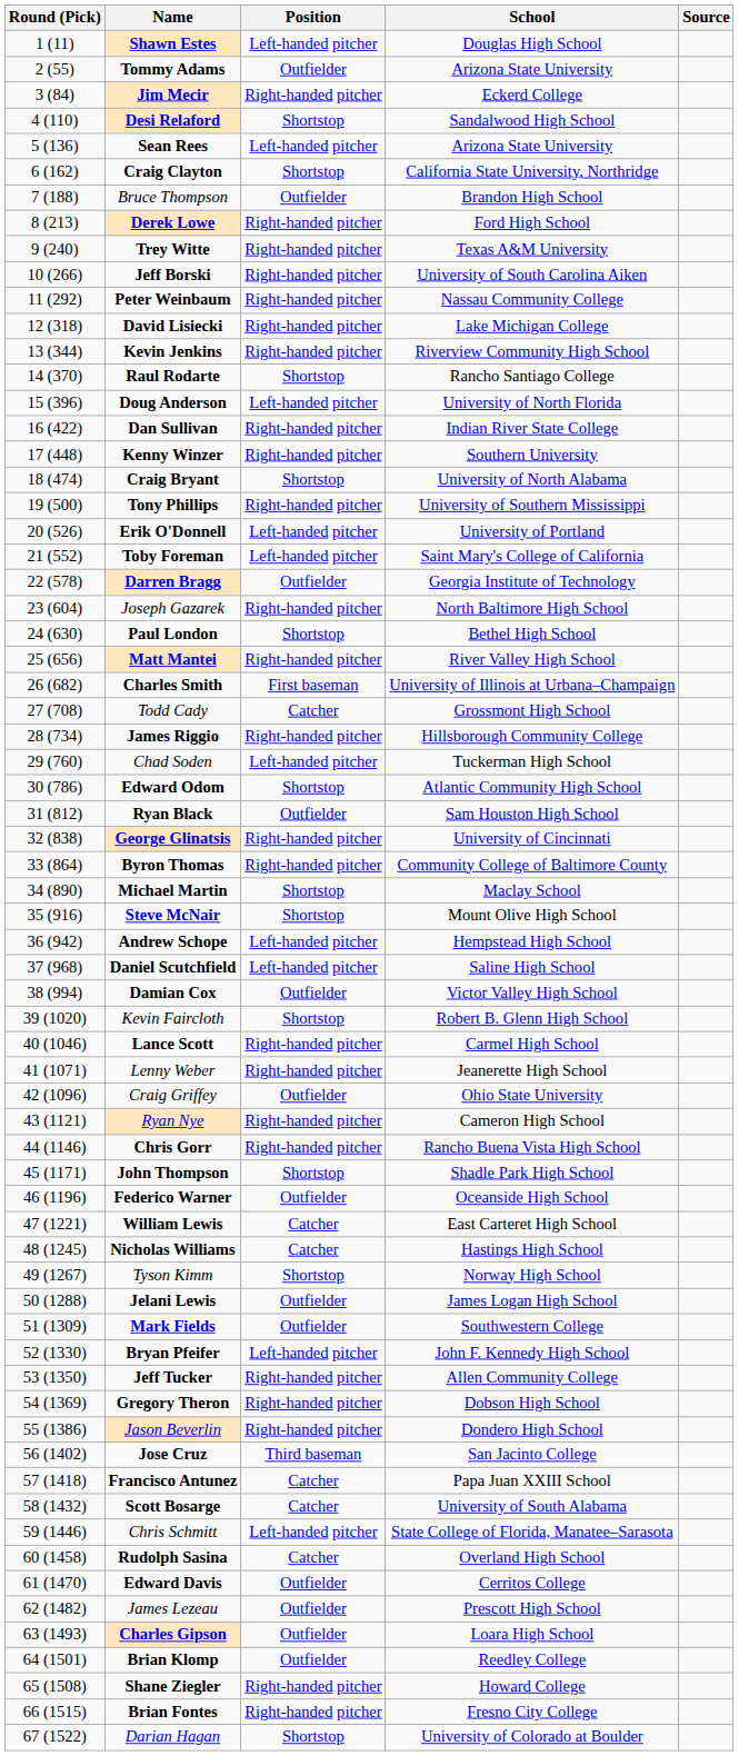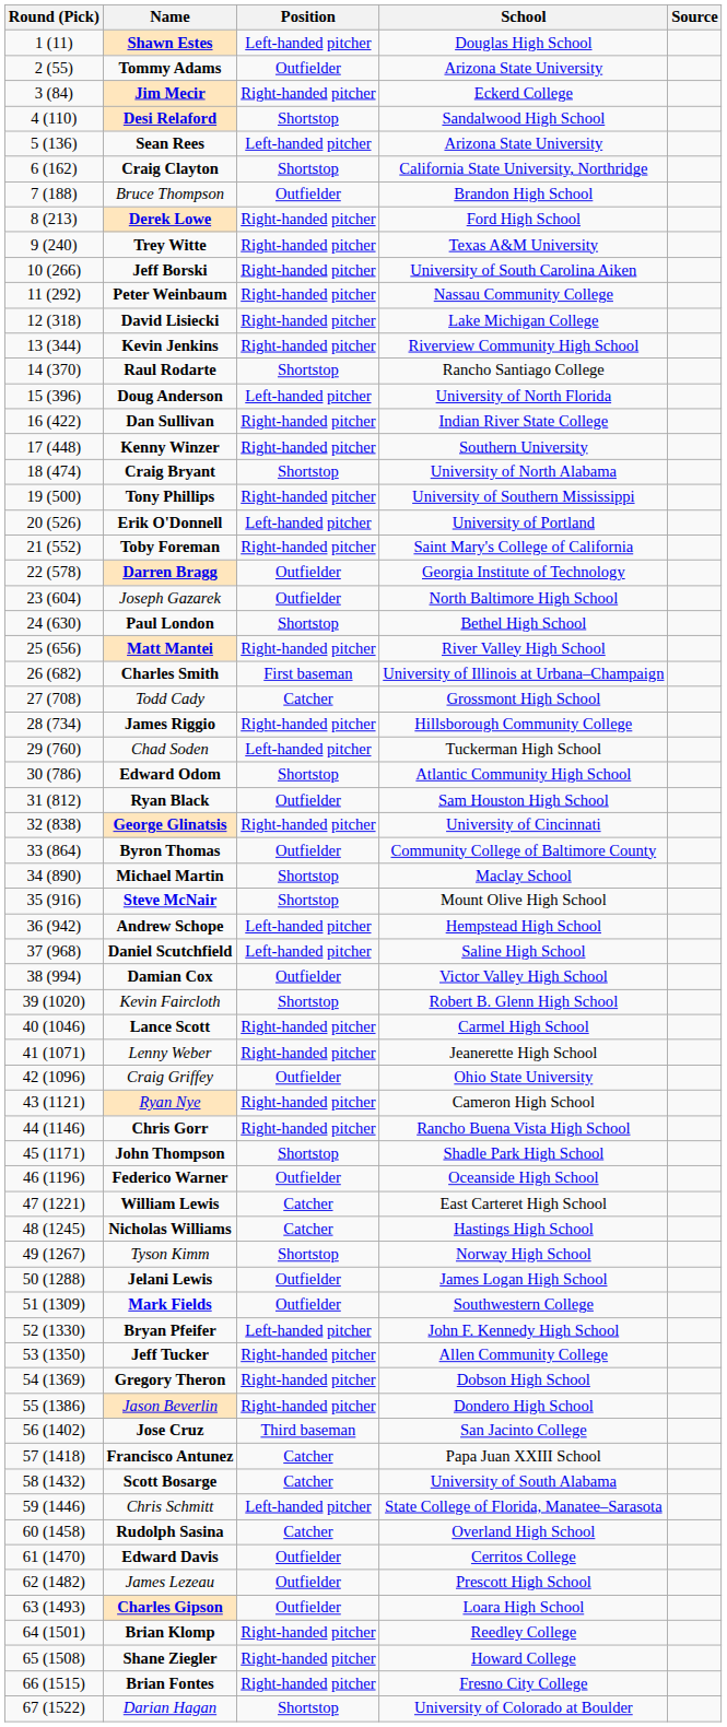 <table class="wikitable" style="text-align:center;">
 <tr>
 <th>Round (Pick)</th>
 <th>Name</th>
 <th>Position</th>
 <th>School</th>
 <th>Source</th>
 </tr>
 <tr>
 <td>1 (11)</td>
 <td style="background-color: #FFE6BD"><strong><a href='#'>Shawn Estes</a></strong></td>
 <td><a href='#'>Left-handed</a> <a href='#'>pitcher</a></td>
 <td><a href='#'>Douglas High School</a></td>
 <td></td>
 </tr>
 <tr>
 <td>2 (55)</td>
 <td><strong>Tommy Adams</strong></td>
 <td><a href='#'>Outfielder</a></td>
 <td><a href='#'>Arizona State University</a></td>
 <td></td>
 </tr>
 <tr>
 <td>3 (84)</td>
 <td style="background-color: #FFE6BD"><strong><a href='#'>Jim Mecir</a></strong></td>
 <td><a href='#'>Right-handed</a> <a href='#'>pitcher</a></td>
 <td><a href='#'>Eckerd College</a></td>
 <td></td>
 </tr>
 <tr>
 <td>4 (110)</td>
 <td style="background-color: #FFE6BD"><strong><a href='#'>Desi Relaford</a></strong></td>
 <td><a href='#'>Shortstop</a></td>
 <td><a href='#'>Sandalwood High School</a></td>
 <td></td>
 </tr>
 <tr>
 <td>5 (136)</td>
 <td><strong>Sean Rees</strong></td>
 <td><a href='#'>Left-handed</a> <a href='#'>pitcher</a></td>
 <td><a href='#'>Arizona State University</a></td>
 <td></td>
 </tr>
 <tr>
 <td>6 (162)</td>
 <td><strong>Craig Clayton</strong></td>
 <td><a href='#'>Shortstop</a></td>
 <td><a href='#'>California State University, Northridge</a></td>
 <td></td>
 </tr>
 <tr>
 <td>7 (188)</td>
 <td><em>Bruce Thompson</em></td>
 <td><a href='#'>Outfielder</a></td>
 <td><a href='#'>Brandon High School</a></td>
 <td></td>
 </tr>
 <tr>
 <td>8 (213)</td>
 <td style="background-color: #FFE6BD"><strong><a href='#'>Derek Lowe</a></strong></td>
 <td><a href='#'>Right-handed</a> <a href='#'>pitcher</a></td>
 <td><a href='#'>Ford High School</a></td>
 <td></td>
 </tr>
 <tr>
 <td>9 (240)</td>
 <td><strong>Trey Witte</strong></td>
 <td><a href='#'>Right-handed</a> <a href='#'>pitcher</a></td>
 <td><a href='#'>Texas A&M University</a></td>
 <td></td>
 </tr>
 <tr>
 <td>10 (266)</td>
 <td><strong>Jeff Borski</strong></td>
 <td><a href='#'>Right-handed</a> <a href='#'>pitcher</a></td>
 <td><a href='#'>University of South Carolina Aiken</a></td>
 <td></td>
 </tr>
 <tr>
 <td>11 (292)</td>
 <td><strong>Peter Weinbaum</strong></td>
 <td><a href='#'>Right-handed</a> <a href='#'>pitcher</a></td>
 <td><a href='#'>Nassau Community College</a></td>
 <td></td>
 </tr>
 <tr>
 <td>12 (318)</td>
 <td><strong>David Lisiecki</strong></td>
 <td><a href='#'>Right-handed</a> <a href='#'>pitcher</a></td>
 <td><a href='#'>Lake Michigan College</a></td>
 <td></td>
 </tr>
 <tr>
 <td>13 (344)</td>
 <td><strong>Kevin Jenkins</strong></td>
 <td><a href='#'>Right-handed</a> <a href='#'>pitcher</a></td>
 <td><a href='#'>Riverview Community High School</a></td>
 <td></td>
 </tr>
 <tr>
 <td>14 (370)</td>
 <td><strong>Raul Rodarte</strong></td>
 <td><a href='#'>Shortstop</a></td>
 <td>Rancho Santiago College</td>
 <td></td>
 </tr>
 <tr>
 <td>15 (396)</td>
 <td><strong>Doug Anderson</strong></td>
 <td><a href='#'>Left-handed</a> <a href='#'>pitcher</a></td>
 <td><a href='#'>University of North Florida</a></td>
 <td></td>
 </tr>
 <tr>
 <td>16 (422)</td>
 <td><strong>Dan Sullivan</strong></td>
 <td><a href='#'>Right-handed</a> <a href='#'>pitcher</a></td>
 <td><a href='#'>Indian River State College</a></td>
 <td></td>
 </tr>
 <tr>
 <td>17 (448)</td>
 <td><strong>Kenny Winzer</strong></td>
 <td><a href='#'>Right-handed</a> <a href='#'>pitcher</a></td>
 <td><a href='#'>Southern University</a></td>
 <td></td>
 </tr>
 <tr>
 <td>18 (474)</td>
 <td><strong>Craig Bryant</strong></td>
 <td><a href='#'>Shortstop</a></td>
 <td><a href='#'>University of North Alabama</a></td>
 <td></td>
 </tr>
 <tr>
 <td>19 (500)</td>
 <td><strong>Tony Phillips</strong></td>
 <td><a href='#'>Right-handed</a> <a href='#'>pitcher</a></td>
 <td><a href='#'>University of Southern Mississippi</a></td>
 <td></td>
 </tr>
 <tr>
 <td>20 (526)</td>
 <td><strong>Erik O'Donnell</strong></td>
 <td><a href='#'>Left-handed</a> <a href='#'>pitcher</a></td>
 <td><a href='#'>University of Portland</a></td>
 <td></td>
 </tr>
 <tr>
 <td>21 (552)</td>
 <td><strong>Toby Foreman</strong></td>
-<td><a href='#'>Left-handed</a> <a href='#'>pitcher</a></td>
+<td><a href='#'>Right-handed</a> <a href='#'>pitcher</a></td>
 <td><a href='#'>Saint Mary's College of California</a></td>
 <td></td>
 </tr>
 <tr>
 <td>22 (578)</td>
 <td style="background-color: #FFE6BD"><strong><a href='#'>Darren Bragg</a></strong></td>
 <td><a href='#'>Outfielder</a></td>
 <td><a href='#'>Georgia Institute of Technology</a></td>
 <td></td>
 </tr>
 <tr>
 <td>23 (604)</td>
 <td><em>Joseph Gazarek</em></td>
-<td><a href='#'>Right-handed</a> <a href='#'>pitcher</a></td>
+<td><a href='#'>Outfielder</a></td>
 <td><a href='#'>North Baltimore High School</a></td>
 <td></td>
 </tr>
 <tr>
 <td>24 (630)</td>
 <td><strong>Paul London</strong></td>
 <td><a href='#'>Shortstop</a></td>
 <td><a href='#'>Bethel High School</a></td>
 <td></td>
 </tr>
 <tr>
 <td>25 (656)</td>
 <td style="background-color: #FFE6BD"><strong><a href='#'>Matt Mantei</a></strong></td>
 <td><a href='#'>Right-handed</a> <a href='#'>pitcher</a></td>
 <td><a href='#'>River Valley High School</a></td>
 <td></td>
 </tr>
 <tr>
 <td>26 (682)</td>
 <td><strong>Charles Smith</strong></td>
 <td><a href='#'>First baseman</a></td>
 <td><a href='#'>University of Illinois at Urbana–Champaign</a></td>
 <td></td>
 </tr>
 <tr>
 <td>27 (708)</td>
 <td><em>Todd Cady</em></td>
 <td><a href='#'>Catcher</a></td>
 <td><a href='#'>Grossmont High School</a></td>
 <td></td>
 </tr>
 <tr>
 <td>28 (734)</td>
 <td><strong>James Riggio</strong></td>
 <td><a href='#'>Right-handed</a> <a href='#'>pitcher</a></td>
 <td><a href='#'>Hillsborough Community College</a></td>
 <td></td>
 </tr>
 <tr>
 <td>29 (760)</td>
 <td><em>Chad Soden</em></td>
 <td><a href='#'>Left-handed</a> <a href='#'>pitcher</a></td>
 <td>Tuckerman High School</td>
 <td></td>
 </tr>
 <tr>
 <td>30 (786)</td>
 <td><strong>Edward Odom</strong></td>
 <td><a href='#'>Shortstop</a></td>
 <td><a href='#'>Atlantic Community High School</a></td>
 <td></td>
 </tr>
 <tr>
 <td>31 (812)</td>
 <td><strong>Ryan Black</strong></td>
 <td><a href='#'>Outfielder</a></td>
 <td><a href='#'>Sam Houston High School</a></td>
 <td></td>
 </tr>
 <tr>
 <td>32 (838)</td>
 <td style="background-color: #FFE6BD"><strong><a href='#'>George Glinatsis</a></strong></td>
 <td><a href='#'>Right-handed</a> <a href='#'>pitcher</a></td>
 <td><a href='#'>University of Cincinnati</a></td>
 <td></td>
 </tr>
 <tr>
 <td>33 (864)</td>
 <td><strong>Byron Thomas</strong></td>
-<td><a href='#'>Right-handed</a> <a href='#'>pitcher</a></td>
+<td><a href='#'>Outfielder</a></td>
 <td><a href='#'>Community College of Baltimore County</a></td>
 <td></td>
 </tr>
 <tr>
 <td>34 (890)</td>
 <td><strong>Michael Martin</strong></td>
 <td><a href='#'>Shortstop</a></td>
 <td><a href='#'>Maclay School</a></td>
 <td></td>
 </tr>
 <tr>
 <td>35 (916)</td>
 <td><strong><a href='#'>Steve McNair</a></strong></td>
 <td><a href='#'>Shortstop</a></td>
 <td>Mount Olive High School</td>
 <td></td>
 </tr>
 <tr>
 <td>36 (942)</td>
 <td><strong>Andrew Schope</strong></td>
 <td><a href='#'>Left-handed</a> <a href='#'>pitcher</a></td>
 <td><a href='#'>Hempstead High School</a></td>
 <td></td>
 </tr>
 <tr>
 <td>37 (968)</td>
 <td><strong>Daniel Scutchfield</strong></td>
 <td><a href='#'>Left-handed</a> <a href='#'>pitcher</a></td>
 <td><a href='#'>Saline High School</a></td>
 <td></td>
 </tr>
 <tr>
 <td>38 (994)</td>
 <td><strong>Damian Cox</strong></td>
 <td><a href='#'>Outfielder</a></td>
 <td><a href='#'>Victor Valley High School</a></td>
 <td></td>
 </tr>
 <tr>
 <td>39 (1020)</td>
 <td><em>Kevin Faircloth</em></td>
 <td><a href='#'>Shortstop</a></td>
 <td><a href='#'>Robert B. Glenn High School</a></td>
 <td></td>
 </tr>
 <tr>
 <td>40 (1046)</td>
 <td><strong>Lance Scott</strong></td>
 <td><a href='#'>Right-handed</a> <a href='#'>pitcher</a></td>
 <td><a href='#'>Carmel High School</a></td>
 <td></td>
 </tr>
 <tr>
 <td>41 (1071)</td>
 <td><em>Lenny Weber</em></td>
 <td><a href='#'>Right-handed</a> <a href='#'>pitcher</a></td>
 <td>Jeanerette High School</td>
 <td></td>
 </tr>
 <tr>
 <td>42 (1096)</td>
 <td><em>Craig Griffey</em></td>
 <td><a href='#'>Outfielder</a></td>
 <td><a href='#'>Ohio State University</a></td>
 <td></td>
 </tr>
 <tr>
 <td>43 (1121)</td>
 <td style="background-color: #FFE6BD"><em><a href='#'>Ryan Nye</a></em></td>
 <td><a href='#'>Right-handed</a> <a href='#'>pitcher</a></td>
 <td>Cameron High School</td>
 <td></td>
 </tr>
 <tr>
 <td>44 (1146)</td>
 <td><strong>Chris Gorr</strong></td>
 <td><a href='#'>Right-handed</a> <a href='#'>pitcher</a></td>
 <td><a href='#'>Rancho Buena Vista High School</a></td>
 <td></td>
 </tr>
 <tr>
 <td>45 (1171)</td>
 <td><strong>John Thompson</strong></td>
 <td><a href='#'>Shortstop</a></td>
 <td><a href='#'>Shadle Park High School</a></td>
 <td></td>
 </tr>
 <tr>
 <td>46 (1196)</td>
 <td><strong>Federico Warner</strong></td>
 <td><a href='#'>Outfielder</a></td>
 <td><a href='#'>Oceanside High School</a></td>
 <td></td>
 </tr>
 <tr>
 <td>47 (1221)</td>
 <td><strong>William Lewis</strong></td>
 <td><a href='#'>Catcher</a></td>
 <td>East Carteret High School</td>
 <td></td>
 </tr>
 <tr>
 <td>48 (1245)</td>
 <td><strong>Nicholas Williams</strong></td>
 <td><a href='#'>Catcher</a></td>
 <td><a href='#'>Hastings High School</a></td>
 <td></td>
 </tr>
 <tr>
 <td>49 (1267)</td>
 <td><em>Tyson Kimm</em></td>
 <td><a href='#'>Shortstop</a></td>
 <td><a href='#'>Norway High School</a></td>
 <td></td>
 </tr>
 <tr>
 <td>50 (1288)</td>
 <td><strong>Jelani Lewis</strong></td>
 <td><a href='#'>Outfielder</a></td>
 <td><a href='#'>James Logan High School</a></td>
 <td></td>
 </tr>
 <tr>
 <td>51 (1309)</td>
 <td><strong><a href='#'>Mark Fields</a></strong></td>
 <td><a href='#'>Outfielder</a></td>
 <td><a href='#'>Southwestern College</a></td>
 <td></td>
 </tr>
 <tr>
 <td>52 (1330)</td>
 <td><strong>Bryan Pfeifer</strong></td>
 <td><a href='#'>Left-handed</a> <a href='#'>pitcher</a></td>
 <td><a href='#'>John F. Kennedy High School</a></td>
 <td></td>
 </tr>
 <tr>
 <td>53 (1350)</td>
 <td><strong>Jeff Tucker</strong></td>
 <td><a href='#'>Right-handed</a> <a href='#'>pitcher</a></td>
 <td><a href='#'>Allen Community College</a></td>
 <td></td>
 </tr>
 <tr>
 <td>54 (1369)</td>
 <td><strong>Gregory Theron</strong></td>
 <td><a href='#'>Right-handed</a> <a href='#'>pitcher</a></td>
 <td><a href='#'>Dobson High School</a></td>
 <td></td>
 </tr>
 <tr>
 <td>55 (1386)</td>
 <td style="background-color: #FFE6BD"><em><a href='#'>Jason Beverlin</a></em></td>
 <td><a href='#'>Right-handed</a> <a href='#'>pitcher</a></td>
 <td><a href='#'>Dondero High School</a></td>
 <td></td>
 </tr>
 <tr>
 <td>56 (1402)</td>
 <td><strong>Jose Cruz</strong></td>
 <td><a href='#'>Third baseman</a></td>
 <td><a href='#'>San Jacinto College</a></td>
 <td></td>
 </tr>
 <tr>
 <td>57 (1418)</td>
 <td><strong>Francisco Antunez</strong></td>
 <td><a href='#'>Catcher</a></td>
 <td>Papa Juan XXIII School</td>
 <td></td>
 </tr>
 <tr>
 <td>58 (1432)</td>
 <td><strong>Scott Bosarge</strong></td>
 <td><a href='#'>Catcher</a></td>
 <td><a href='#'>University of South Alabama</a></td>
 <td></td>
 </tr>
 <tr>
 <td>59 (1446)</td>
 <td><em>Chris Schmitt</em></td>
 <td><a href='#'>Left-handed</a> <a href='#'>pitcher</a></td>
 <td><a href='#'>State College of Florida, Manatee–Sarasota</a></td>
 <td></td>
 </tr>
 <tr>
 <td>60 (1458)</td>
 <td><strong>Rudolph Sasina</strong></td>
 <td><a href='#'>Catcher</a></td>
 <td><a href='#'>Overland High School</a></td>
 <td></td>
 </tr>
 <tr>
 <td>61 (1470)</td>
 <td><strong>Edward Davis</strong></td>
 <td><a href='#'>Outfielder</a></td>
 <td><a href='#'>Cerritos College</a></td>
 <td></td>
 </tr>
 <tr>
 <td>62 (1482)</td>
 <td><em>James Lezeau</em></td>
 <td><a href='#'>Outfielder</a></td>
 <td><a href='#'>Prescott High School</a></td>
 <td></td>
 </tr>
 <tr>
 <td>63 (1493)</td>
 <td style="background-color: #FFE6BD"><strong><a href='#'>Charles Gipson</a></strong></td>
 <td><a href='#'>Outfielder</a></td>
 <td><a href='#'>Loara High School</a></td>
 <td></td>
 </tr>
 <tr>
 <td>64 (1501)</td>
 <td><strong>Brian Klomp</strong></td>
-<td><a href='#'>Outfielder</a></td>
+<td><a href='#'>Right-handed</a> <a href='#'>pitcher</a></td>
 <td><a href='#'>Reedley College</a></td>
 <td></td>
 </tr>
 <tr>
 <td>65 (1508)</td>
 <td><strong>Shane Ziegler</strong></td>
 <td><a href='#'>Right-handed</a> <a href='#'>pitcher</a></td>
 <td><a href='#'>Howard College</a></td>
 <td></td>
 </tr>
 <tr>
 <td>66 (1515)</td>
 <td><strong>Brian Fontes</strong></td>
 <td><a href='#'>Right-handed</a> <a href='#'>pitcher</a></td>
 <td><a href='#'>Fresno City College</a></td>
 <td></td>
 </tr>
 <tr>
 <td>67 (1522)</td>
 <td><em><a href='#'>Darian Hagan</a></em></td>
 <td><a href='#'>Shortstop</a></td>
 <td><a href='#'>University of Colorado at Boulder</a></td>
 <td></td>
 </tr>
 </table>
